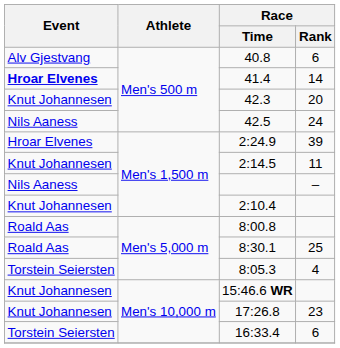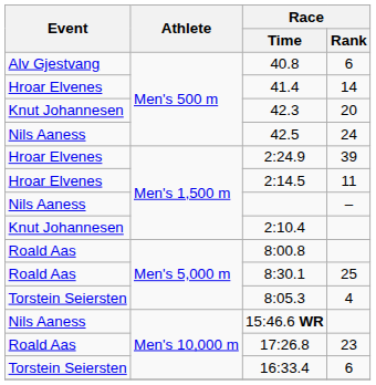 <table class="wikitable" border="1" style="font-size:90%">
 <tr>
 <th rowspan=2>Event</th>
 <th rowspan=2>Athlete</th>
 <th colspan=2>Race</th>
 </tr>
 <tr>
 <th>Time</th>
 <th>Rank</th>
 </tr>
 <tr>
 <td><a href='#'>Alv Gjestvang</a></td>
 <td rowspan=4><a href='#'>Men's 500 m</a></td>
 <td align=center>40.8</td>
 <td align=center>6</td>
 </tr>
 <tr>
-<td><strong><a href='#'>Hroar Elvenes</a></strong></td>
+<td><a href='#'>Hroar Elvenes</a></td>
 <td align=center>41.4</td>
 <td align=center>14</td>
 </tr>
 <tr>
 <td><a href='#'>Knut Johannesen</a></td>
 <td align=center>42.3</td>
 <td align=center>20</td>
 </tr>
 <tr>
 <td><a href='#'>Nils Aaness</a></td>
 <td align=center>42.5</td>
 <td align=center>24</td>
 </tr>
 <tr>
 <td><a href='#'>Hroar Elvenes</a></td>
 <td rowspan=4><a href='#'>Men's 1,500 m</a></td>
 <td align=center>2:24.9</td>
 <td align=center>39</td>
 </tr>
 <tr>
-<td><a href='#'>Knut Johannesen</a></td>
+<td><a href='#'>Hroar Elvenes</a></td>
 <td align=center>2:14.5</td>
 <td align=center>11</td>
 </tr>
 <tr>
 <td><a href='#'>Nils Aaness</a></td>
 <td align=center></td>
 <td align=center>–</td>
 </tr>
 <tr>
 <td><a href='#'>Knut Johannesen</a></td>
 <td align=center>2:10.4</td>
 <td align=center></td>
 </tr>
 <tr>
 <td><a href='#'>Roald Aas</a></td>
 <td rowspan=3><a href='#'>Men's 5,000 m</a></td>
 <td align=center>8:00.8</td>
 <td align=center></td>
 </tr>
 <tr>
 <td><a href='#'>Roald Aas</a></td>
 <td align=center>8:30.1</td>
 <td align=center>25</td>
 </tr>
 <tr>
 <td><a href='#'>Torstein Seiersten</a></td>
 <td align=center>8:05.3</td>
 <td align=center>4</td>
 </tr>
 <tr>
-<td><a href='#'>Knut Johannesen</a></td>
+<td><a href='#'>Nils Aaness</a></td>
 <td rowspan=3><a href='#'>Men's 10,000 m</a></td>
 <td align=center>15:46.6 <strong>WR</strong></td>
 <td align=center></td>
 </tr>
 <tr>
-<td><a href='#'>Knut Johannesen</a></td>
+<td><a href='#'>Roald Aas</a></td>
 <td align=center>17:26.8</td>
 <td align=center>23</td>
 </tr>
 <tr>
 <td><a href='#'>Torstein Seiersten</a></td>
 <td align=center>16:33.4</td>
 <td align=center>6</td>
 </tr>
 <tr>
 </tr>
 </table>
